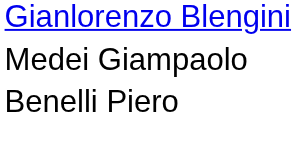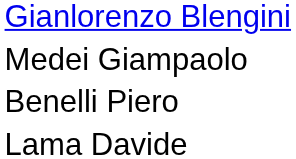 <table>
 <tr>
 <th></th>
 <td> <a href='#'>Gianlorenzo Blengini</a></td>
 </tr>
 <tr>
 <th></th>
 <td>Medei Giampaolo</td>
 </tr>
 <tr>
 <th></th>
 <td>Benelli Piero</td>
 </tr>
+<tr>
+<th></th>
+<td>Lama Davide</td>
+</tr>
 </table>
